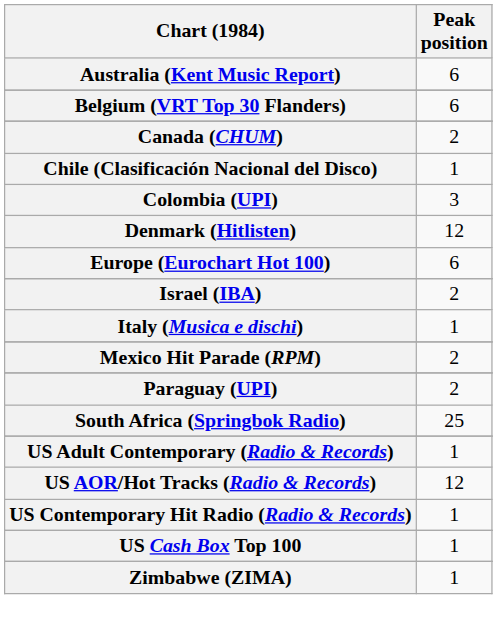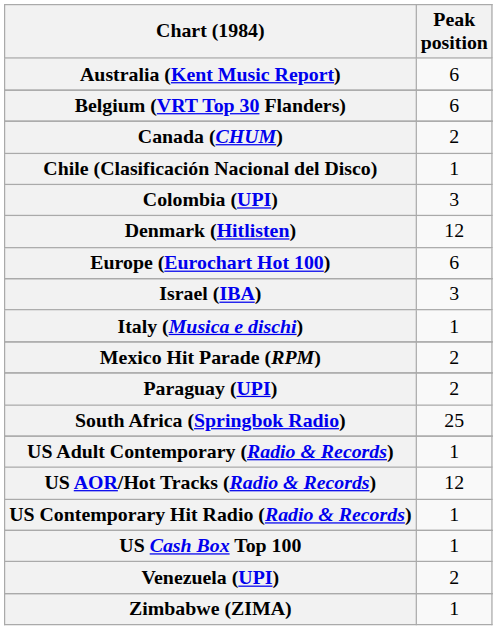 <table class="wikitable sortable plainrowheaders" style="text-align:center">
 <tr>
 <th scope="col">Chart (1984)</th>
 <th scope="col">Peak<br>position</th>
 </tr>
 <tr>
 <th scope="row">Australia (<a href='#'>Kent Music Report</a>)</th>
 <td>6</td>
 </tr>
 <tr>
 </tr>
 <tr>
 </tr>
 <tr>
 <th scope="row">Belgium (<a href='#'>VRT Top 30</a> Flanders)</th>
 <td>6</td>
 </tr>
 <tr>
 </tr>
 <tr>
 </tr>
 <tr>
 <th scope="row">Canada (<a href='#'><em>CHUM</em></a>)</th>
 <td>2</td>
 </tr>
 <tr>
 <th scope="row">Chile (Clasificación Nacional del Disco)</th>
 <td>1</td>
 </tr>
 <tr>
 <th scope="row">Colombia (<a href='#'>UPI</a>)</th>
 <td>3</td>
 </tr>
 <tr>
 <th scope="row">Denmark (<a href='#'>Hitlisten</a>)</th>
 <td>12</td>
 </tr>
 <tr>
 <th scope="row">Europe (<a href='#'>Eurochart Hot 100</a>)</th>
 <td>6</td>
 </tr>
 <tr>
 </tr>
 <tr>
 </tr>
 <tr>
 <th scope="row">Israel (<a href='#'>IBA</a>)</th>
-<td>2</td>
+<td>3</td>
 </tr>
 <tr>
 <th scope="row">Italy (<em><a href='#'>Musica e dischi</a></em>)</th>
 <td>1</td>
 </tr>
 <tr>
 </tr>
 <tr>
 </tr>
 <tr>
 <th scope="row">Mexico Hit Parade (<em>RPM</em>)</th>
 <td>2</td>
 </tr>
 <tr>
 </tr>
 <tr>
 <th scope="row">Paraguay (<a href='#'>UPI</a>)</th>
 <td>2</td>
 </tr>
 <tr>
 <th scope="row">South Africa (<a href='#'>Springbok Radio</a>)</th>
 <td>25</td>
 </tr>
 <tr>
 </tr>
 <tr>
 </tr>
 <tr>
 </tr>
 <tr>
 </tr>
 <tr>
 </tr>
 <tr>
 </tr>
 <tr>
 <th scope="row">US Adult Contemporary (<em><a href='#'>Radio & Records</a></em>)</th>
 <td>1</td>
 </tr>
 <tr>
 <th scope="row">US <a href='#'>AOR</a>/Hot Tracks (<em><a href='#'>Radio & Records</a></em>)</th>
 <td>12</td>
 </tr>
 <tr>
 <th scope="row">US Contemporary Hit Radio (<em><a href='#'>Radio & Records</a></em>)</th>
 <td>1</td>
 </tr>
 <tr>
 </tr>
 <tr>
 <th scope="row">US <a href='#'><em>Cash Box</em></a> Top 100</th>
 <td>1</td>
 </tr>
 <tr>
+<th scope="row">Venezuela (<a href='#'>UPI</a>)</th>
+<td>2</td>
+</tr>
+<tr>
 </tr>
 <tr>
 <th scope="row">Zimbabwe (ZIMA)</th>
 <td>1</td>
 </tr>
 </table>
